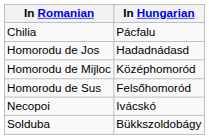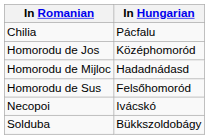 <table class="wikitable">
 <tr>
 <th>In <a href='#'>Romanian</a></th>
 <th>In <a href='#'> Hungarian</a></th>
 </tr>
 <tr>
 <td>Chilia</td>
 <td>Pácfalu</td>
 </tr>
 <tr>
 <td>Homorodu de Jos</td>
-<td>Hadadnádasd</td>
+<td>Középhomoród</td>
 </tr>
 <tr>
 <td>Homorodu de Mijloc</td>
-<td>Középhomoród</td>
+<td>Hadadnádasd</td>
 </tr>
 <tr>
 <td>Homorodu de Sus</td>
 <td>Felsőhomoród</td>
 </tr>
 <tr>
 <td>Necopoi</td>
 <td>Ivácskó</td>
 </tr>
 <tr>
 <td>Solduba</td>
 <td>Bükkszoldobágy</td>
 </tr>
 </table>
